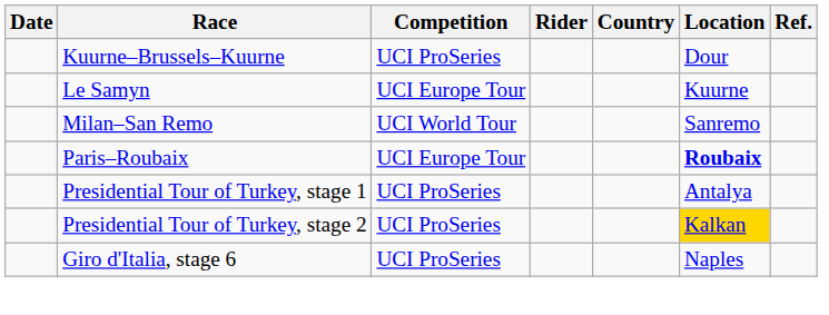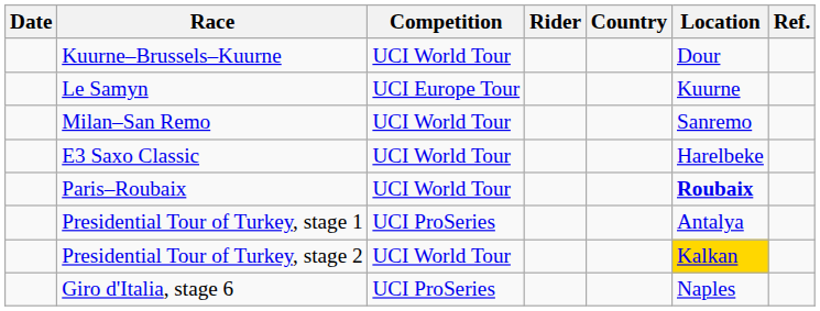 <table class="wikitable sortable">
 <tr>
 <th>Date</th>
 <th>Race</th>
 <th>Competition</th>
 <th>Rider</th>
 <th>Country</th>
 <th>Location</th>
 <th class="unsortable">Ref.</th>
 </tr>
 <tr>
 <td></td>
 <td><a href='#'>Kuurne–Brussels–Kuurne</a></td>
-<td><a href='#'>UCI ProSeries</a></td>
+<td><a href='#'>UCI World Tour</a></td>
 <td></td>
 <td></td>
 <td><a href='#'>Dour</a></td>
 <td align="center"></td>
 </tr>
 <tr>
 <td></td>
 <td><a href='#'>Le Samyn</a></td>
 <td><a href='#'>UCI Europe Tour</a></td>
 <td></td>
 <td></td>
 <td><a href='#'>Kuurne</a></td>
 <td align="center"></td>
 </tr>
 <tr>
 <td></td>
 <td><a href='#'>Milan–San Remo</a></td>
 <td><a href='#'>UCI World Tour</a></td>
 <td></td>
 <td></td>
 <td><a href='#'>Sanremo</a></td>
 <td align="center"></td>
 </tr>
 <tr>
 <td></td>
+<td><a href='#'>E3 Saxo Classic</a></td>
+<td><a href='#'>UCI World Tour</a></td>
+<td></td>
+<td></td>
+<td><a href='#'>Harelbeke</a></td>
+<td align="center"></td>
+</tr>
+<tr>
+<td></td>
 <td><a href='#'>Paris–Roubaix</a></td>
-<td><a href='#'>UCI Europe Tour</a></td>
+<td><a href='#'>UCI World Tour</a></td>
 <td></td>
 <td></td>
 <td><strong><a href='#'>Roubaix</a></strong></td>
 <td align="center"></td>
 </tr>
 <tr>
 <td></td>
 <td><a href='#'>Presidential Tour of Turkey</a>, stage 1</td>
 <td><a href='#'>UCI ProSeries</a></td>
 <td></td>
 <td></td>
 <td><a href='#'>Antalya</a></td>
 <td align="center"></td>
 </tr>
 <tr>
 <td></td>
 <td><a href='#'>Presidential Tour of Turkey</a>, stage 2</td>
-<td><a href='#'>UCI ProSeries</a></td>
+<td><a href='#'>UCI World Tour</a></td>
 <td></td>
 <td></td>
 <td style="background: gold;"><a href='#'>Kalkan</a></td>
 <td align="center"></td>
 </tr>
 <tr>
 <td></td>
 <td><a href='#'>Giro d'Italia</a>, stage 6</td>
 <td><a href='#'>UCI ProSeries</a></td>
 <td></td>
 <td></td>
 <td><a href='#'>Naples</a></td>
 <td align="center"></td>
 </tr>
 </table>
